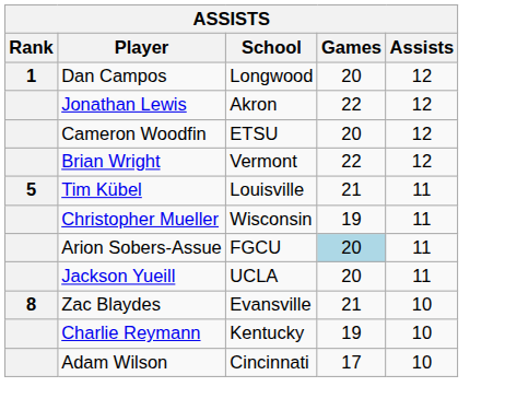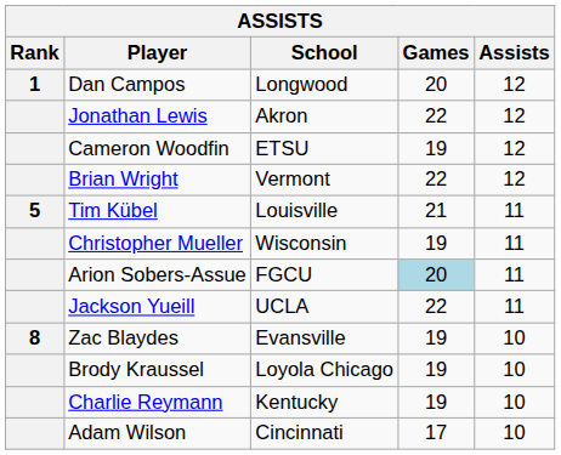 <table class="wikitable">
 <tr>
 <th colspan=5>ASSISTS</th>
 </tr>
 <tr>
 <th>Rank</th>
 <th>Player</th>
 <th>School</th>
 <th>Games</th>
 <th>Assists</th>
 </tr>
 <tr>
 <th>1</th>
 <td>Dan Campos</td>
 <td>Longwood</td>
 <td style="text-align:center;">20</td>
 <td style="text-align:center;">12</td>
 </tr>
 <tr>
 <th></th>
 <td><a href='#'>Jonathan Lewis</a></td>
 <td>Akron</td>
 <td style="text-align:center;">22</td>
 <td style="text-align:center;">12</td>
 </tr>
 <tr>
 <th></th>
 <td>Cameron Woodfin</td>
 <td>ETSU</td>
-<td style="text-align:center;">20</td>
+<td style="text-align:center;">19</td>
 <td style="text-align:center;">12</td>
 </tr>
 <tr>
 <th></th>
 <td><a href='#'>Brian Wright</a></td>
 <td>Vermont</td>
 <td style="text-align:center;">22</td>
 <td style="text-align:center;">12</td>
 </tr>
 <tr>
 <th>5</th>
 <td><a href='#'>Tim Kübel</a></td>
 <td>Louisville</td>
 <td style="text-align:center;">21</td>
 <td style="text-align:center;">11</td>
 </tr>
 <tr>
 <th></th>
 <td><a href='#'>Christopher Mueller</a></td>
 <td>Wisconsin</td>
 <td style="text-align:center;">19</td>
 <td style="text-align:center;">11</td>
 </tr>
 <tr>
 <th></th>
 <td>Arion Sobers-Assue</td>
 <td>FGCU</td>
 <td style="background: lightblue; text-align:center;">20</td>
 <td style="text-align:center;">11</td>
 </tr>
 <tr>
 <th></th>
 <td><a href='#'>Jackson Yueill</a></td>
 <td>UCLA</td>
-<td style="text-align:center;">20</td>
+<td style="text-align:center;">22</td>
 <td style="text-align:center;">11</td>
 </tr>
 <tr>
 <th>8</th>
 <td>Zac Blaydes</td>
 <td>Evansville</td>
-<td style="text-align:center;">21</td>
+<td style="text-align:center;">19</td>
+<td style="text-align:center;">10</td>
+</tr>
+<tr>
+<th></th>
+<td>Brody Kraussel</td>
+<td>Loyola Chicago</td>
+<td style="text-align:center;">19</td>
 <td style="text-align:center;">10</td>
 </tr>
 <tr>
 <th></th>
 <td><a href='#'>Charlie Reymann</a></td>
 <td>Kentucky</td>
 <td style="text-align:center;">19</td>
 <td style="text-align:center;">10</td>
 </tr>
 <tr>
 <th></th>
 <td>Adam Wilson</td>
 <td>Cincinnati</td>
 <td style="text-align:center;">17</td>
 <td style="text-align:center;">10</td>
 </tr>
 </table>
